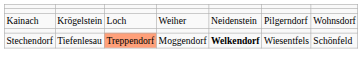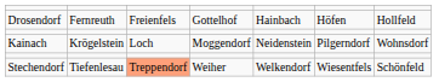 <table class="wikitable">
 <tr>
 <td></td>
 <td></td>
 <td></td>
 <td></td>
 <td></td>
 <td></td>
 <td></td>
+</tr>
+<tr>
+<td>Drosendorf</td>
+<td>Fernreuth</td>
+<td>Freienfels</td>
+<td>Gottelhof</td>
+<td>Hainbach</td>
+<td>Höfen</td>
+<td>Hollfeld</td>
 </tr>
 <tr>
 <td></td>
 <td></td>
 <td></td>
 <td></td>
 <td></td>
 <td></td>
 <td></td>
 </tr>
 <tr>
 <td>Kainach</td>
 <td>Krögelstein</td>
 <td>Loch</td>
-<td>Weiher</td>
+<td>Moggendorf</td>
 <td>Neidenstein</td>
 <td>Pilgerndorf</td>
 <td>Wohnsdorf</td>
 </tr>
 <tr>
 <td></td>
 <td></td>
 <td></td>
 <td></td>
 <td></td>
 <td></td>
 <td></td>
 </tr>
 <tr>
 <td>Stechendorf</td>
 <td>Tiefenlesau</td>
 <td style="background: lightsalmon;">Treppendorf</td>
-<td>Moggendorf</td>
-<td><strong>Welkendorf</strong></td>
+<td>Weiher</td>
+<td>Welkendorf</td>
 <td>Wiesentfels</td>
 <td>Schönfeld</td>
 </tr>
 </table>
